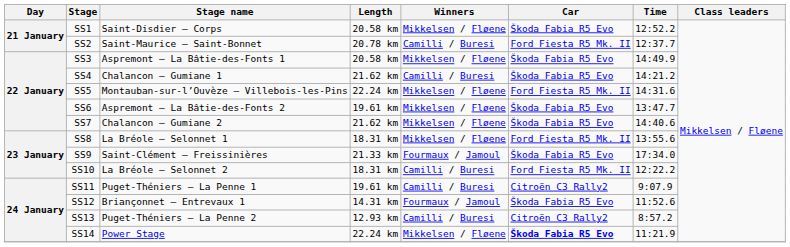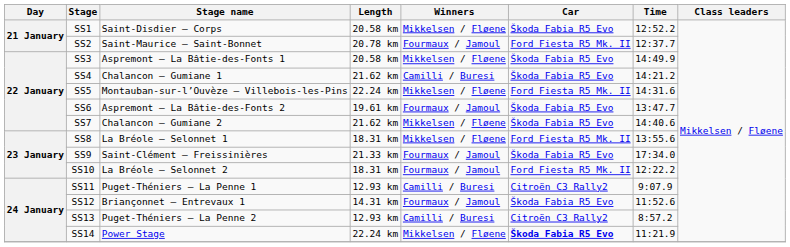 <table class="wikitable" style="font-size: 85%;">
 <tr>
 <th>Day</th>
 <th>Stage</th>
 <th>Stage name</th>
 <th>Length</th>
 <th>Winners</th>
 <th>Car</th>
 <th>Time</th>
 <th>Class leaders</th>
 </tr>
 <tr>
 <th rowspan="2">21 January</th>
 <td align="center">SS1</td>
 <td>Saint-Disdier – Corps</td>
 <td align="center">20.58 km</td>
 <td><a href='#'>Mikkelsen</a> / <a href='#'>Fløene</a></td>
 <td nowrap><a href='#'>Škoda Fabia R5 Evo</a></td>
 <td align="center">12:52.2</td>
 <td rowspan="14" nowrap><a href='#'>Mikkelsen</a> / <a href='#'>Fløene</a></td>
 </tr>
 <tr>
 <td align="center">SS2</td>
 <td>Saint-Maurice – Saint-Bonnet</td>
 <td align="center">20.78 km</td>
-<td><a href='#'>Camilli</a> / <a href='#'>Buresi</a></td>
+<td nowrap><a href='#'>Fourmaux</a> / <a href='#'>Jamoul</a></td>
 <td nowrap><a href='#'>Ford Fiesta R5 Mk. II</a></td>
 <td align="center">12:37.7</td>
 </tr>
 <tr>
 <th rowspan="5">22 January</th>
 <td align="center">SS3</td>
 <td>Aspremont – La Bâtie-des-Fonts 1</td>
 <td align="center">20.58 km</td>
 <td><a href='#'>Mikkelsen</a> / <a href='#'>Fløene</a></td>
 <td><a href='#'>Škoda Fabia R5 Evo</a></td>
 <td align="center">14:49.9</td>
 </tr>
 <tr>
 <td align="center">SS4</td>
 <td>Chalancon – Gumiane 1</td>
 <td align="center">21.62 km</td>
 <td><a href='#'>Camilli</a> / <a href='#'>Buresi</a></td>
 <td><a href='#'>Škoda Fabia R5 Evo</a></td>
 <td align="center">14:21.2</td>
 </tr>
 <tr>
 <td align="center">SS5</td>
 <td nowrap>Montauban-sur-l’Ouvèze – Villebois-les-Pins</td>
 <td align="center">22.24 km</td>
 <td><a href='#'>Mikkelsen</a> / <a href='#'>Fløene</a></td>
 <td><a href='#'>Ford Fiesta R5 Mk. II</a></td>
 <td align="center">14:31.6</td>
 </tr>
 <tr>
 <td align="center">SS6</td>
 <td>Aspremont – La Bâtie-des-Fonts 2</td>
 <td align="center">19.61 km</td>
-<td><a href='#'>Mikkelsen</a> / <a href='#'>Fløene</a></td>
+<td nowrap><a href='#'>Fourmaux</a> / <a href='#'>Jamoul</a></td>
 <td><a href='#'>Škoda Fabia R5 Evo</a></td>
 <td align="center">13:47.7</td>
 </tr>
 <tr>
 <td align="center">SS7</td>
 <td>Chalancon – Gumiane 2</td>
 <td align="center">21.62 km</td>
 <td><a href='#'>Mikkelsen</a> / <a href='#'>Fløene</a></td>
 <td><a href='#'>Škoda Fabia R5 Evo</a></td>
 <td align="center">14:40.6</td>
 </tr>
 <tr>
 <th rowspan="3">23 January</th>
 <td align="center">SS8</td>
 <td>La Bréole – Selonnet 1</td>
 <td align="center">18.31 km</td>
 <td><a href='#'>Mikkelsen</a> / <a href='#'>Fløene</a></td>
 <td nowrap><a href='#'>Ford Fiesta R5 Mk. II</a></td>
 <td align="center">13:55.6</td>
 </tr>
 <tr>
 <td align="center">SS9</td>
 <td>Saint-Clément – Freissinières</td>
 <td align="center">21.33 km</td>
 <td><a href='#'>Fourmaux</a> / <a href='#'>Jamoul</a></td>
 <td><a href='#'>Škoda Fabia R5 Evo</a></td>
 <td align="center">17:34.0</td>
 </tr>
 <tr>
 <td align="center">SS10</td>
 <td>La Bréole – Selonnet 2</td>
 <td align="center">18.31 km</td>
-<td><a href='#'>Camilli</a> / <a href='#'>Buresi</a></td>
+<td><a href='#'>Fourmaux</a> / <a href='#'>Jamoul</a></td>
 <td><a href='#'>Ford Fiesta R5 Mk. II</a></td>
 <td align="center">12:22.2</td>
 </tr>
 <tr>
 <th rowspan="4">24 January</th>
 <td align="center">SS11</td>
 <td>Puget-Théniers – La Penne 1</td>
-<td align="center">19.61 km</td>
+<td align="center">12.93 km</td>
 <td><a href='#'>Camilli</a> / <a href='#'>Buresi</a></td>
 <td><a href='#'>Citroën C3 Rally2</a></td>
 <td align="center">9:07.9</td>
 </tr>
 <tr>
 <td align="center">SS12</td>
 <td>Briançonnet – Entrevaux 1</td>
 <td align="center">14.31 km</td>
 <td><a href='#'>Fourmaux</a> / <a href='#'>Jamoul</a></td>
 <td><a href='#'>Škoda Fabia R5 Evo</a></td>
 <td align="center">11:52.6</td>
 </tr>
 <tr>
 <td align="center">SS13</td>
 <td>Puget-Théniers – La Penne 2</td>
 <td align="center">12.93 km</td>
 <td><a href='#'>Camilli</a> / <a href='#'>Buresi</a></td>
 <td><a href='#'>Citroën C3 Rally2</a></td>
 <td align="center">8:57.2</td>
 </tr>
 <tr>
 <td align="center">SS14</td>
 <td nowrap><a href='#'>Power Stage</a></td>
 <td align="center">22.24 km</td>
 <td><a href='#'>Mikkelsen</a> / <a href='#'>Fløene</a></td>
 <td><strong><a href='#'>Škoda Fabia R5 Evo</a></strong></td>
 <td align="center">11:21.9</td>
 </tr>
 <tr>
 </tr>
 </table>
